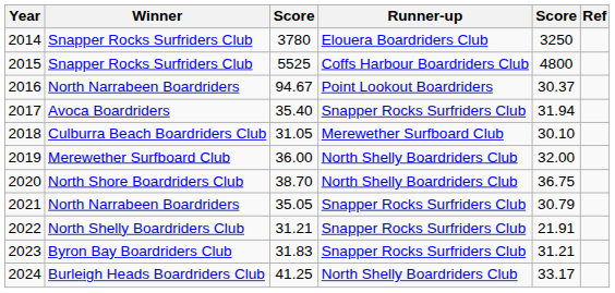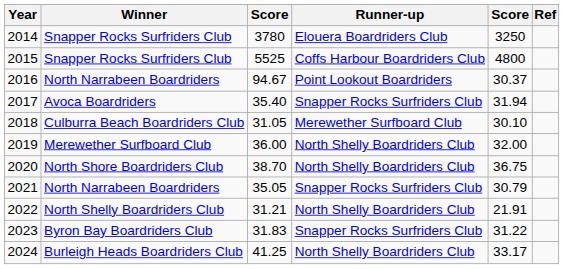 <table class="wikitable" style="text-align:center;">
 <tr>
 <th>Year</th>
 <th>Winner</th>
 <th>Score</th>
 <th>Runner-up</th>
 <th>Score</th>
 <th style="padding:2px;">Ref</th>
 </tr>
 <tr>
 <td>2014</td>
 <td align=left> <a href='#'>Snapper Rocks Surfriders Club</a></td>
 <td>3780</td>
 <td align=left> <a href='#'>Elouera Boardriders Club</a></td>
 <td>3250</td>
 <td style="line-height:125%;"></td>
 </tr>
 <tr>
 <td>2015</td>
 <td align=left> <a href='#'>Snapper Rocks Surfriders Club</a></td>
 <td>5525</td>
 <td align=left> <a href='#'>Coffs Harbour Boardriders Club</a></td>
 <td>4800</td>
 <td style="line-height:125%;"></td>
 </tr>
 <tr>
 <td>2016</td>
 <td align=left> <a href='#'>North Narrabeen Boardriders</a></td>
 <td>94.67</td>
 <td align=left> <a href='#'>Point Lookout Boardriders</a></td>
 <td>30.37</td>
 <td style="line-height:100%;"><br></td>
 </tr>
 <tr>
 <td>2017</td>
 <td align=left> <a href='#'>Avoca Boardriders</a></td>
 <td>35.40</td>
 <td align=left> <a href='#'>Snapper Rocks Surfriders Club</a></td>
 <td>31.94</td>
 <td></td>
 </tr>
 <tr>
 <td>2018</td>
 <td align=left> <a href='#'>Culburra Beach Boardriders Club</a></td>
 <td>31.05</td>
 <td align=left> <a href='#'>Merewether Surfboard Club</a></td>
 <td>30.10</td>
 <td style="line-height:125%;"></td>
 </tr>
 <tr>
 <td>2019</td>
 <td align=left> <a href='#'>Merewether Surfboard Club</a></td>
 <td>36.00</td>
 <td align=left> <a href='#'>North Shelly Boardriders Club</a></td>
 <td>32.00</td>
 <td style="line-height:125%;"></td>
 </tr>
 <tr>
 <td>2020</td>
 <td align=left> <a href='#'>North Shore Boardriders Club</a></td>
 <td>38.70</td>
 <td align=left> <a href='#'>North Shelly Boardriders Club</a></td>
 <td>36.75</td>
 <td style="line-height:125%;"></td>
 </tr>
 <tr>
 <td>2021</td>
 <td align=left> <a href='#'>North Narrabeen Boardriders</a></td>
 <td>35.05</td>
 <td align=left> <a href='#'>Snapper Rocks Surfriders Club</a></td>
 <td>30.79</td>
 <td></td>
 </tr>
 <tr>
 <td>2022</td>
 <td align=left> <a href='#'>North Shelly Boardriders Club</a></td>
 <td>31.21</td>
-<td align=left> <a href='#'>Snapper Rocks Surfriders Club</a></td>
+<td align=left> <a href='#'>North Shelly Boardriders Club</a></td>
 <td>21.91</td>
 <td></td>
 </tr>
 <tr>
 <td>2023</td>
 <td align=left> <a href='#'>Byron Bay Boardriders Club</a></td>
 <td>31.83</td>
 <td align=left> <a href='#'>Snapper Rocks Surfriders Club</a></td>
-<td>31.21</td>
+<td>31.22</td>
 <td></td>
 </tr>
 <tr>
 <td>2024</td>
 <td align=left> <a href='#'>Burleigh Heads Boardriders Club</a></td>
 <td>41.25</td>
 <td align=left> <a href='#'>North Shelly Boardriders Club</a></td>
 <td>33.17</td>
 <td></td>
 </tr>
 </table>
